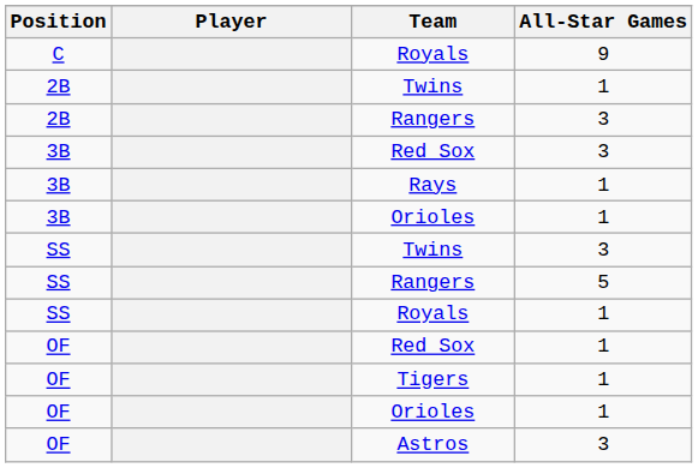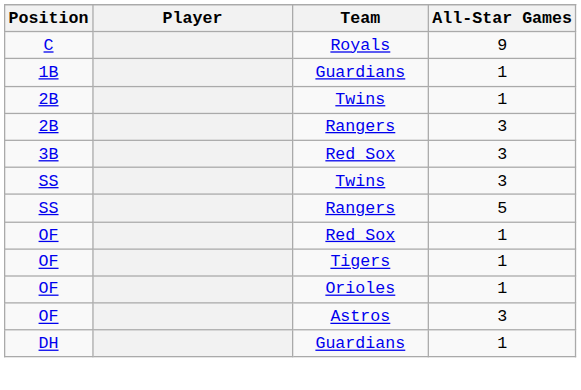 <table class="wikitable sortable plainrowheaders" style="text-align:center;">
 <tr>
 </tr>
 <tr>
 <th scope="col">Position</th>
 <th scope="col" style="width:150px;">Player</th>
 <th scope="col" style="width:100px;">Team</th>
 <th scope="col">All-Star Games</th>
 </tr>
 <tr>
 <td><a href='#'>C</a></td>
 <th scope="row" style="text-align:center"></th>
 <td><a href='#'>Royals</a></td>
 <td>9</td>
+</tr>
+<tr>
+<td><a href='#'>1B</a></td>
+<th scope="row" style="text-align:center"></th>
+<td><a href='#'>Guardians</a></td>
+<td>1</td>
 </tr>
 <tr>
 <td><a href='#'>2B</a></td>
 <th scope="row" style="text-align:center"></th>
 <td><a href='#'>Twins</a></td>
 <td>1</td>
 </tr>
 <tr>
 <td><a href='#'>2B</a></td>
 <th scope="row" style="text-align:center"></th>
 <td><a href='#'>Rangers</a></td>
 <td>3</td>
 </tr>
 <tr>
 <td><a href='#'>3B</a></td>
 <th scope="row" style="text-align:center"></th>
 <td><a href='#'>Red Sox</a></td>
 <td>3</td>
 </tr>
 <tr>
-<td><a href='#'>3B</a></td>
-<th scope="row" style="text-align:center"></th>
-<td><a href='#'>Rays</a></td>
-<td>1</td>
-</tr>
-<tr>
-<td><a href='#'>3B</a></td>
-<th scope="row" style="text-align:center"></th>
-<td><a href='#'>Orioles</a></td>
-<td>1</td>
-</tr>
-<tr>
 <td><a href='#'>SS</a></td>
 <th scope="row" style="text-align:center"></th>
 <td><a href='#'>Twins</a></td>
 <td>3</td>
 </tr>
 <tr>
 <td><a href='#'>SS</a></td>
 <th scope="row" style="text-align:center"></th>
 <td><a href='#'>Rangers</a></td>
 <td>5</td>
-</tr>
-<tr>
-<td><a href='#'>SS</a></td>
-<th scope="row" style="text-align:center"></th>
-<td><a href='#'>Royals</a></td>
-<td>1</td>
 </tr>
 <tr>
 <td><a href='#'>OF</a></td>
 <th scope="row" style="text-align:center"></th>
 <td><a href='#'>Red Sox</a></td>
 <td>1</td>
 </tr>
 <tr>
 <td><a href='#'>OF</a></td>
 <th scope="row" style="text-align:center"></th>
 <td><a href='#'>Tigers</a></td>
 <td>1</td>
 </tr>
 <tr>
 <td><a href='#'>OF</a></td>
 <th scope="row" style="text-align:center"></th>
 <td><a href='#'>Orioles</a></td>
 <td>1</td>
 </tr>
 <tr>
 <td><a href='#'>OF</a></td>
 <th scope="row" style="text-align:center"></th>
 <td><a href='#'>Astros</a></td>
 <td>3</td>
 </tr>
+<tr>
+<td><a href='#'>DH</a></td>
+<th scope="row" style="text-align:center"></th>
+<td><a href='#'>Guardians</a></td>
+<td>1</td>
+</tr>
 </table>
